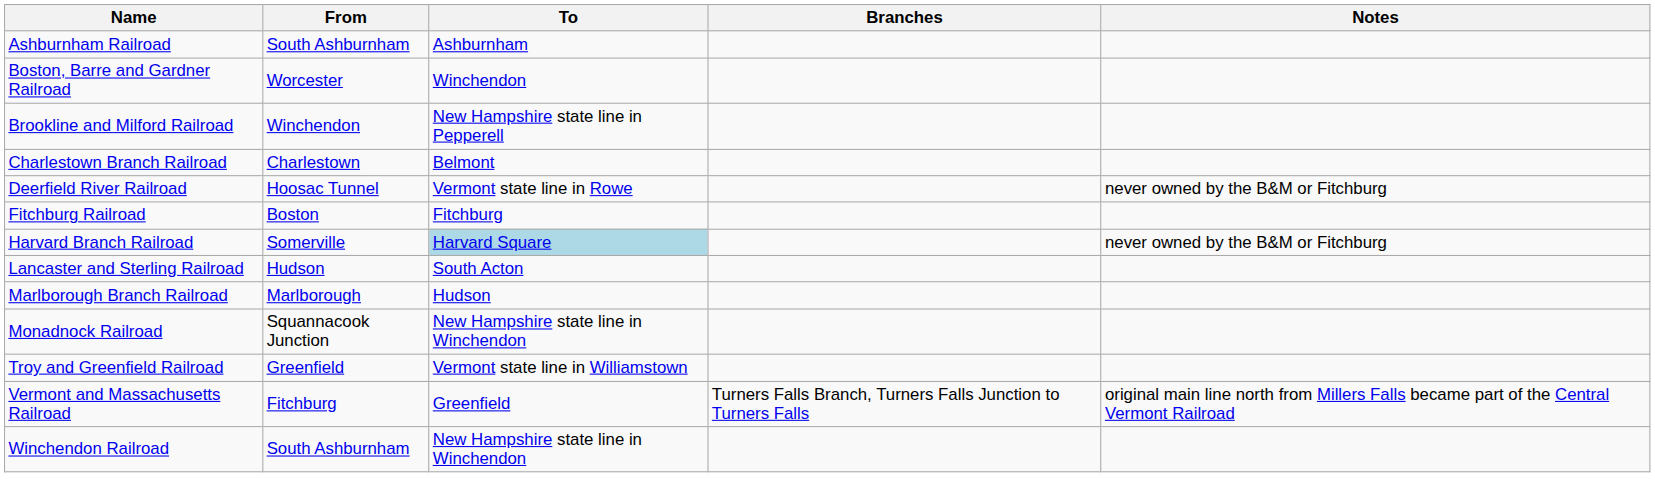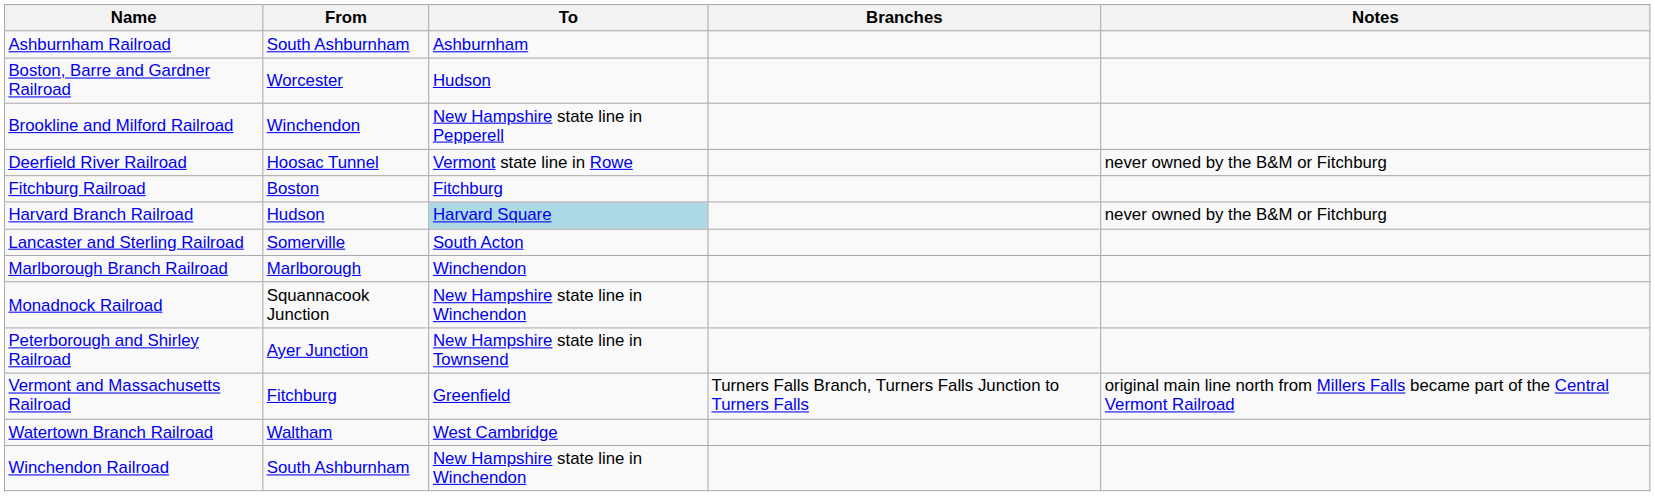 <table class="wikitable">
 <tr>
 <th>Name</th>
 <th>From</th>
 <th>To</th>
 <th>Branches</th>
 <th>Notes</th>
 </tr>
 <tr>
 <td><a href='#'>Ashburnham Railroad</a></td>
 <td><a href='#'>South Ashburnham</a></td>
 <td><a href='#'>Ashburnham</a></td>
 <td></td>
 <td></td>
 </tr>
 <tr>
 <td><a href='#'>Boston, Barre and Gardner Railroad</a></td>
 <td><a href='#'>Worcester</a></td>
-<td><a href='#'>Winchendon</a></td>
+<td><a href='#'>Hudson</a></td>
 <td></td>
 <td></td>
 </tr>
 <tr>
 <td><a href='#'>Brookline and Milford Railroad</a></td>
 <td><a href='#'>Winchendon</a></td>
 <td><a href='#'>New Hampshire</a> state line in <a href='#'>Pepperell</a></td>
-<td></td>
-<td></td>
-</tr>
-<tr>
-<td><a href='#'>Charlestown Branch Railroad</a></td>
-<td><a href='#'>Charlestown</a></td>
-<td><a href='#'>Belmont</a></td>
 <td></td>
 <td></td>
 </tr>
 <tr>
 <td><a href='#'>Deerfield River Railroad</a></td>
 <td><a href='#'>Hoosac Tunnel</a></td>
 <td><a href='#'>Vermont</a> state line in <a href='#'>Rowe</a></td>
 <td></td>
 <td>never owned by the B&M or Fitchburg</td>
 </tr>
 <tr>
 <td><a href='#'>Fitchburg Railroad</a></td>
 <td><a href='#'>Boston</a></td>
 <td><a href='#'>Fitchburg</a></td>
 <td></td>
 <td></td>
 </tr>
 <tr>
 <td><a href='#'>Harvard Branch Railroad</a></td>
-<td><a href='#'>Somerville</a></td>
+<td><a href='#'>Hudson</a></td>
 <td style="background: lightblue;"><a href='#'>Harvard Square</a></td>
 <td></td>
 <td>never owned by the B&M or Fitchburg</td>
 </tr>
 <tr>
 <td><a href='#'>Lancaster and Sterling Railroad</a></td>
-<td><a href='#'>Hudson</a></td>
+<td><a href='#'>Somerville</a></td>
 <td><a href='#'>South Acton</a></td>
 <td></td>
 <td></td>
 </tr>
 <tr>
 <td><a href='#'>Marlborough Branch Railroad</a></td>
 <td><a href='#'>Marlborough</a></td>
-<td><a href='#'>Hudson</a></td>
+<td><a href='#'>Winchendon</a></td>
 <td></td>
 <td></td>
 </tr>
 <tr>
 <td><a href='#'>Monadnock Railroad</a></td>
 <td>Squannacook Junction</td>
 <td><a href='#'>New Hampshire</a> state line in <a href='#'>Winchendon</a></td>
 <td></td>
 <td></td>
 </tr>
 <tr>
-<td><a href='#'>Troy and Greenfield Railroad</a></td>
-<td><a href='#'>Greenfield</a></td>
-<td><a href='#'>Vermont</a> state line in <a href='#'>Williamstown</a></td>
+<td><a href='#'>Peterborough and Shirley Railroad</a></td>
+<td><a href='#'>Ayer Junction</a></td>
+<td><a href='#'>New Hampshire</a> state line in <a href='#'>Townsend</a></td>
 <td></td>
 <td></td>
 </tr>
 <tr>
 <td><a href='#'>Vermont and Massachusetts Railroad</a></td>
 <td><a href='#'>Fitchburg</a></td>
 <td><a href='#'>Greenfield</a></td>
 <td>Turners Falls Branch, Turners Falls Junction to <a href='#'>Turners Falls</a></td>
 <td>original main line north from <a href='#'>Millers Falls</a> became part of the <a href='#'>Central Vermont Railroad</a></td>
 </tr>
 <tr>
+<td><a href='#'>Watertown Branch Railroad</a></td>
+<td><a href='#'>Waltham</a></td>
+<td><a href='#'>West Cambridge</a></td>
+<td></td>
+<td></td>
+</tr>
+<tr>
 <td><a href='#'>Winchendon Railroad</a></td>
 <td><a href='#'>South Ashburnham</a></td>
 <td><a href='#'>New Hampshire</a> state line in <a href='#'>Winchendon</a></td>
 <td></td>
 <td></td>
 </tr>
 </table>
